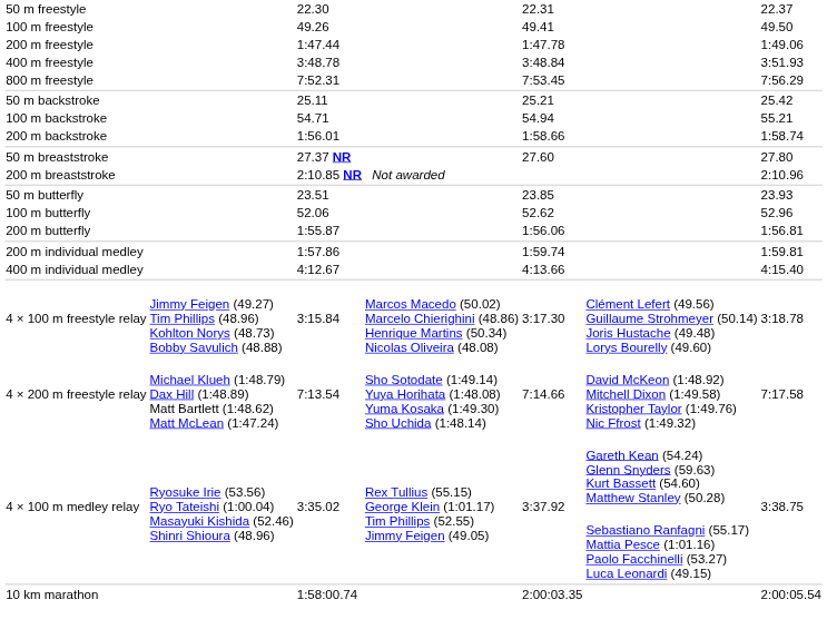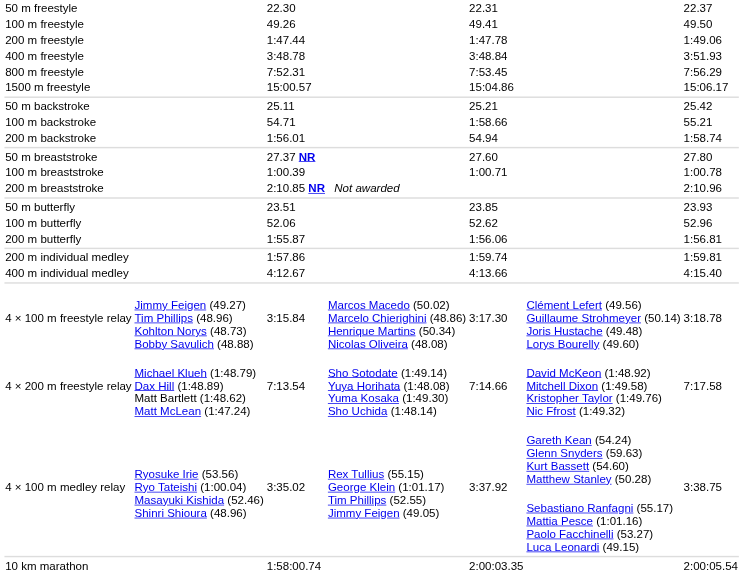 <table>
 <tr>
 <td>50 m freestyle<br></td>
 <td></td>
 <td>22.30</td>
 <td></td>
 <td>22.31</td>
 <td></td>
 <td>22.37</td>
 </tr>
 <tr>
 <td>100 m freestyle<br></td>
 <td></td>
 <td>49.26</td>
 <td></td>
 <td>49.41</td>
 <td></td>
 <td>49.50</td>
 </tr>
 <tr>
 <td>200 m freestyle<br></td>
 <td></td>
 <td>1:47.44</td>
 <td></td>
 <td>1:47.78</td>
 <td></td>
 <td>1:49.06</td>
 </tr>
 <tr>
 <td>400 m freestyle<br></td>
 <td></td>
 <td>3:48.78</td>
 <td></td>
 <td>3:48.84</td>
 <td></td>
 <td>3:51.93</td>
 </tr>
 <tr>
 <td>800 m freestyle<br></td>
 <td></td>
 <td>7:52.31</td>
 <td></td>
 <td>7:53.45</td>
 <td></td>
 <td>7:56.29</td>
 </tr>
+<tr>
+<td>1500 m freestyle<br></td>
+<td></td>
+<td>15:00.57</td>
+<td></td>
+<td>15:04.86</td>
+<td></td>
+<td>15:06.17</td>
+</tr>
 <tr bgcolor=#DDDDDD>
 <td colspan=7></td>
 </tr>
 <tr>
 <td>50 m backstroke<br></td>
 <td></td>
 <td>25.11</td>
 <td></td>
 <td>25.21</td>
 <td></td>
 <td>25.42</td>
 </tr>
 <tr>
 <td>100 m backstroke<br></td>
 <td></td>
 <td>54.71</td>
 <td></td>
-<td>54.94</td>
+<td>1:58.66</td>
 <td><br></td>
 <td>55.21</td>
 </tr>
 <tr>
 <td>200 m backstroke<br></td>
 <td></td>
 <td>1:56.01</td>
 <td></td>
-<td>1:58.66</td>
+<td>54.94</td>
 <td></td>
 <td>1:58.74</td>
 </tr>
 <tr bgcolor=#DDDDDD>
 <td colspan=7></td>
 </tr>
 <tr>
 <td>50 m breaststroke<br></td>
 <td></td>
 <td>27.37 <strong><a href='#'>NR</a></strong></td>
 <td></td>
 <td>27.60</td>
 <td></td>
 <td>27.80</td>
+</tr>
+<tr>
+<td>100 m breaststroke<br></td>
+<td></td>
+<td>1:00.39</td>
+<td></td>
+<td>1:00.71</td>
+<td></td>
+<td>1:00.78</td>
 </tr>
 <tr>
 <td>200 m breaststroke<br></td>
 <td><br></td>
 <td>2:10.85 <strong><a href='#'>NR</a></strong></td>
 <td colspan=2>  <em>Not awarded</em>  </td>
 <td></td>
 <td>2:10.96</td>
 </tr>
 <tr bgcolor=#DDDDDD>
 <td colspan=7></td>
 </tr>
 <tr>
 <td>50 m butterfly<br></td>
 <td></td>
 <td>23.51</td>
 <td></td>
 <td>23.85</td>
 <td></td>
 <td>23.93</td>
 </tr>
 <tr>
 <td>100 m butterfly<br></td>
 <td></td>
 <td>52.06</td>
 <td></td>
 <td>52.62</td>
 <td></td>
 <td>52.96</td>
 </tr>
 <tr>
 <td>200 m butterfly<br></td>
 <td></td>
 <td>1:55.87</td>
 <td></td>
 <td>1:56.06</td>
 <td></td>
 <td>1:56.81</td>
 </tr>
 <tr bgcolor=#DDDDDD>
 <td colspan=7></td>
 </tr>
 <tr>
 <td>200 m individual medley<br></td>
 <td></td>
 <td>1:57.86</td>
 <td></td>
 <td>1:59.74</td>
 <td></td>
 <td>1:59.81</td>
 </tr>
 <tr>
 <td>400 m individual medley<br></td>
 <td></td>
 <td>4:12.67</td>
 <td></td>
 <td>4:13.66</td>
 <td></td>
 <td>4:15.40</td>
 </tr>
 <tr bgcolor=#DDDDDD>
 <td colspan=7></td>
 </tr>
 <tr>
 <td>4 × 100 m freestyle relay<br></td>
 <td><br><a href='#'>Jimmy Feigen</a> (49.27)<br><a href='#'>Tim Phillips</a> (48.96)<br><a href='#'>Kohlton Norys</a> (48.73) <br> <a href='#'>Bobby Savulich</a> (48.88)</td>
 <td>3:15.84</td>
 <td><br><a href='#'>Marcos Macedo</a> (50.02) <br><a href='#'>Marcelo Chierighini</a> (48.86) <br><a href='#'>Henrique Martins</a> (50.34) <br> <a href='#'>Nicolas Oliveira</a> (48.08)</td>
 <td>3:17.30</td>
 <td><br><a href='#'>Clément Lefert</a> (49.56) <br><a href='#'>Guillaume Strohmeyer</a> (50.14) <br><a href='#'>Joris Hustache</a> (49.48) <br> <a href='#'>Lorys Bourelly</a> (49.60)</td>
 <td>3:18.78</td>
 </tr>
 <tr>
 <td>4 × 200 m freestyle relay<br></td>
 <td><br><a href='#'>Michael Klueh</a> (1:48.79)<br><a href='#'>Dax Hill</a> (1:48.89)<br>Matt Bartlett (1:48.62) <br> <a href='#'>Matt McLean</a>  (1:47.24)</td>
 <td>7:13.54</td>
 <td><br><a href='#'>Sho Sotodate</a> (1:49.14) <br><a href='#'>Yuya Horihata</a> (1:48.08) <br><a href='#'>Yuma Kosaka</a> (1:49.30) <br> <a href='#'>Sho Uchida</a> (1:48.14)</td>
 <td>7:14.66</td>
 <td><br><a href='#'>David McKeon</a> (1:48.92) <br><a href='#'>Mitchell Dixon</a> (1:49.58) <br><a href='#'>Kristopher Taylor</a> (1:49.76) <br> <a href='#'>Nic Ffrost</a> (1:49.32)</td>
 <td>7:17.58</td>
 </tr>
 <tr>
 <td rowspan=2>4 × 100 m medley relay<br></td>
 <td rowspan=2><br><a href='#'>Ryosuke Irie</a> (53.56) <br><a href='#'>Ryo Tateishi</a> (1:00.04) <br><a href='#'>Masayuki Kishida</a> (52.46) <br> <a href='#'>Shinri Shioura</a> (48.96)</td>
 <td rowspan=2>3:35.02</td>
 <td rowspan=2><br><a href='#'>Rex Tullius</a> (55.15)<br><a href='#'>George Klein</a> (1:01.17)<br><a href='#'>Tim Phillips</a> (52.55) <br> <a href='#'>Jimmy Feigen</a>  (49.05)</td>
 <td rowspan=2>3:37.92</td>
 <td><br><a href='#'>Gareth Kean</a> (54.24)<br><a href='#'>Glenn Snyders</a> (59.63)<br><a href='#'>Kurt Bassett</a> (54.60) <br> <a href='#'>Matthew Stanley</a> (50.28)</td>
 <td rowspan=2>3:38.75</td>
 </tr>
 <tr>
 <td><br><a href='#'>Sebastiano Ranfagni</a> (55.17)<br><a href='#'>Mattia Pesce</a> (1:01.16)<br><a href='#'>Paolo Facchinelli</a> (53.27) <br> <a href='#'>Luca Leonardi</a>  (49.15)</td>
 </tr>
 <tr bgcolor=#DDDDDD>
 <td colspan=7></td>
 </tr>
 <tr>
 <td>10 km marathon<br></td>
 <td></td>
 <td>1:58:00.74</td>
 <td></td>
 <td>2:00:03.35</td>
 <td></td>
 <td>2:00:05.54</td>
 </tr>
 </table>
